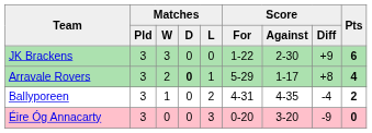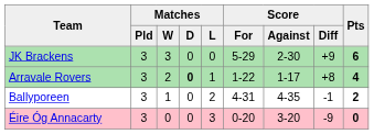 <table style=border-collapse:collapse border=1 cellspacing=0 cellpadding=5>
 <tr align=center bgcolor=#efefef>
 <th rowspan=2 width=165>Team</th>
 <th colspan=4>Matches</th>
 <th colspan=3>Score</th>
 <th rowspan=2width=20>Pts</th>
 </tr>
 <tr align=center bgcolor=#efefef>
 <th width=20>Pld</th>
 <th width=20>W</th>
 <th width=20>D</th>
 <th width=20>L</th>
 <th width=45>For</th>
 <th width=45>Against</th>
 <th width=30>Diff</th>
 </tr>
 <tr align=center style="background:#ACE1AF;">
 <td style="text-align:left;"> <a href='#'>JK Brackens</a></td>
 <td>3</td>
 <td>3</td>
 <td>0</td>
 <td>0</td>
-<td>1-22</td>
+<td>5-29</td>
 <td>2-30</td>
 <td>+9</td>
 <td><strong>6</strong></td>
 </tr>
 <tr align=center style="background:#ACE1AF;">
 <td style="text-align:left;"> <a href='#'>Arravale Rovers</a></td>
 <td>3</td>
 <td>2</td>
 <td><strong>0</strong></td>
 <td>1</td>
-<td>5-29</td>
+<td>1-22</td>
 <td>1-17</td>
 <td>+8</td>
 <td><strong>4</strong></td>
 </tr>
 <tr align=center>
 <td style="text-align:left;"> <a href='#'>Ballyporeen</a></td>
 <td>3</td>
 <td>1</td>
 <td>0</td>
 <td>2</td>
 <td>4-31</td>
 <td>4-35</td>
-<td>-4</td>
+<td>-1</td>
 <td><strong>2</strong></td>
 </tr>
 <tr align=center style="background:#FFC0CB;">
 <td style="text-align:left;"> <a href='#'>Éire Óg Annacarty</a></td>
 <td>3</td>
 <td>0</td>
 <td>0</td>
 <td>3</td>
 <td>0-20</td>
 <td>3-20</td>
 <td>-9</td>
 <td><strong>0</strong></td>
 </tr>
 </table>
